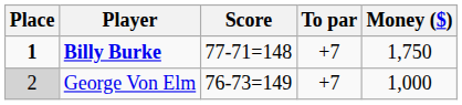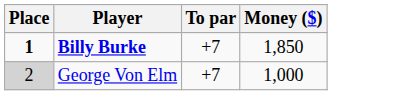 <table class="wikitable">
 <tr>
 <th>Place</th>
 <th>Player</th>
-<th>Score</th>
 <th>To par</th>
 <th>Money (<a href='#'>$</a>)</th>
 </tr>
 <tr>
 <td align=center><strong>1</strong></td>
 <td> <strong><a href='#'>Billy Burke</a></strong></td>
-<td align=center>77-71=148</td>
 <td align=center>+7</td>
-<td align=center>1,750</td>
+<td align=center>1,850</td>
 </tr>
 <tr>
 <td align=center style="background: lightgrey;">2</td>
 <td> <a href='#'>George Von Elm</a></td>
-<td align=center>76-73=149</td>
 <td align=center>+7</td>
 <td align=center>1,000</td>
 </tr>
 </table>
